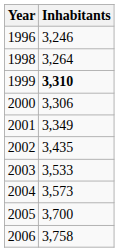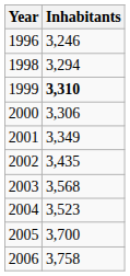 <table class="wikitable">
 <tr>
 <th>Year</th>
 <th>Inhabitants</th>
 </tr>
 <tr>
 <td>1996</td>
 <td>3,246</td>
 </tr>
 <tr>
 <td>1998</td>
-<td>3,264</td>
+<td>3,294</td>
 </tr>
 <tr>
 <td>1999</td>
 <td><strong>3,310</strong></td>
 </tr>
 <tr>
 <td>2000</td>
 <td>3,306</td>
 </tr>
 <tr>
 <td>2001</td>
 <td>3,349</td>
 </tr>
 <tr>
 <td>2002</td>
 <td>3,435</td>
 </tr>
 <tr>
 <td>2003</td>
-<td>3,533</td>
+<td>3,568</td>
 </tr>
 <tr>
 <td>2004</td>
-<td>3,573</td>
+<td>3,523</td>
 </tr>
 <tr>
 <td>2005</td>
 <td>3,700</td>
 </tr>
 <tr>
 <td>2006</td>
 <td>3,758</td>
 </tr>
 </table>
